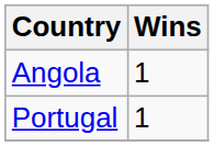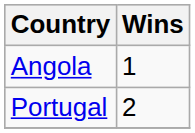 <table class="wikitable">
 <tr>
 <th>Country</th>
 <th>Wins</th>
 </tr>
 <tr>
 <td> <a href='#'>Angola</a></td>
 <td>1</td>
 </tr>
 <tr>
 <td> <a href='#'>Portugal</a></td>
-<td>1</td>
+<td>2</td>
 </tr>
 <tr>
 </tr>
 </table>
